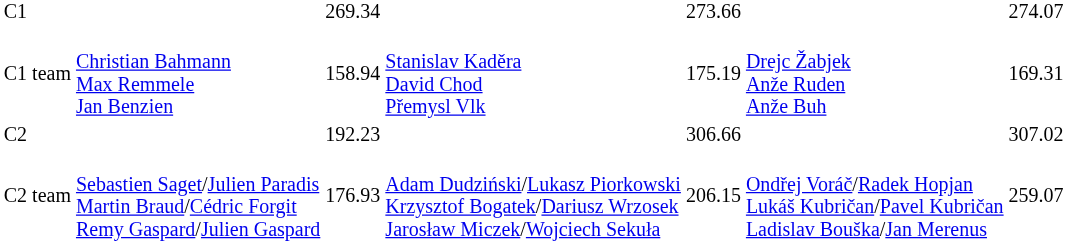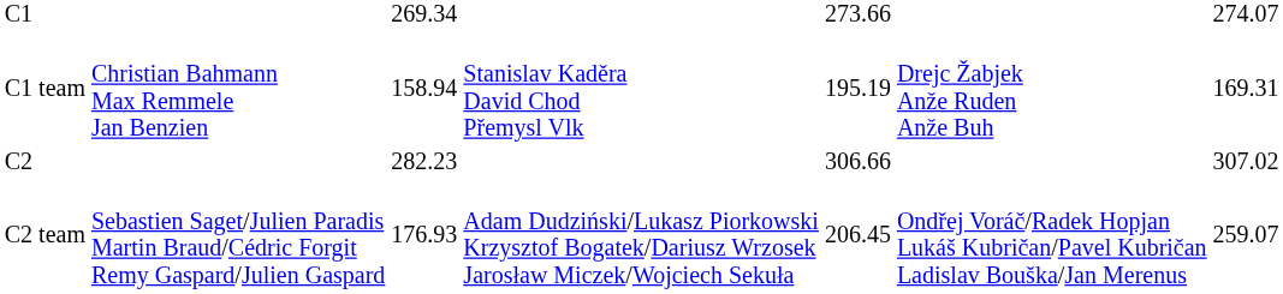 <table>
 <tr>
 <td>C1</td>
 <td></td>
 <td>269.34</td>
 <td></td>
 <td>273.66</td>
 <td></td>
 <td>274.07</td>
 </tr>
 <tr>
 <td>C1 team</td>
 <td><br><a href='#'>Christian Bahmann</a><br><a href='#'>Max Remmele</a><br><a href='#'>Jan Benzien</a></td>
 <td>158.94</td>
 <td><br><a href='#'>Stanislav Kaděra</a><br><a href='#'>David Chod</a><br><a href='#'>Přemysl Vlk</a></td>
-<td>175.19</td>
+<td>195.19</td>
 <td><br><a href='#'>Drejc Žabjek</a><br><a href='#'>Anže Ruden</a><br><a href='#'>Anže Buh</a></td>
 <td>169.31</td>
 </tr>
 <tr>
 <td>C2</td>
 <td></td>
-<td>192.23</td>
+<td>282.23</td>
 <td></td>
 <td>306.66</td>
 <td></td>
 <td>307.02</td>
 </tr>
 <tr>
 <td>C2 team</td>
 <td><br><a href='#'>Sebastien Saget</a>/<a href='#'>Julien Paradis</a><br><a href='#'>Martin Braud</a>/<a href='#'>Cédric Forgit</a><br><a href='#'>Remy Gaspard</a>/<a href='#'>Julien Gaspard</a></td>
 <td>176.93</td>
 <td><br><a href='#'>Adam Dudziński</a>/<a href='#'>Lukasz Piorkowski</a><br><a href='#'>Krzysztof Bogatek</a>/<a href='#'>Dariusz Wrzosek</a><br><a href='#'>Jarosław Miczek</a>/<a href='#'>Wojciech Sekuła</a></td>
-<td>206.15</td>
+<td>206.45</td>
 <td><br><a href='#'>Ondřej Voráč</a>/<a href='#'>Radek Hopjan</a><br><a href='#'>Lukáš Kubričan</a>/<a href='#'>Pavel Kubričan</a><br><a href='#'>Ladislav Bouška</a>/<a href='#'>Jan Merenus</a></td>
 <td>259.07</td>
 </tr>
 </table>
